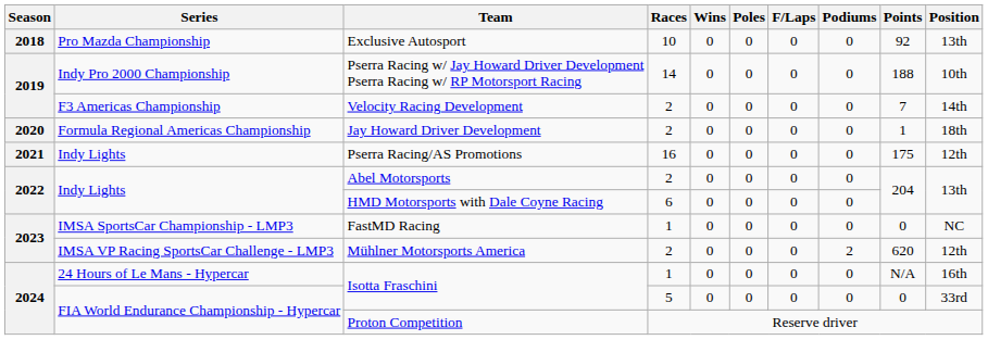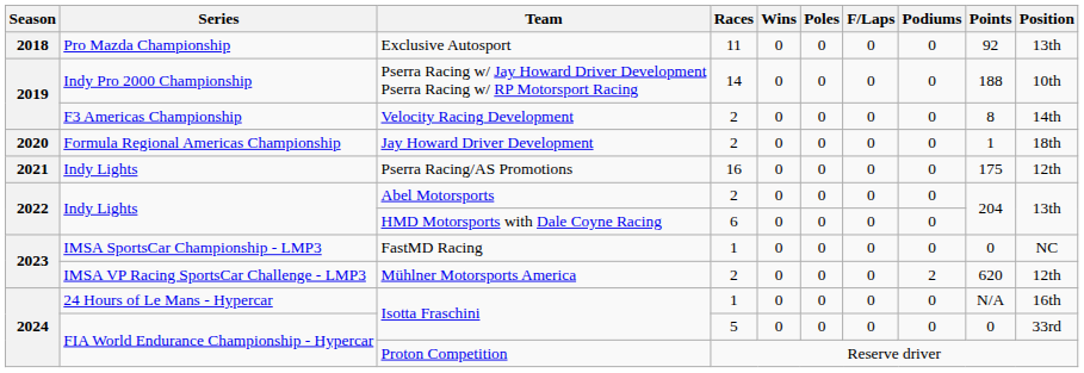 <table class="wikitable" style="font-size: 90%; text-align:center">
 <tr>
 <th>Season</th>
 <th>Series</th>
 <th>Team</th>
 <th>Races</th>
 <th>Wins</th>
 <th>Poles</th>
 <th>F/Laps</th>
 <th>Podiums</th>
 <th>Points</th>
 <th>Position</th>
 </tr>
 <tr>
 <th rowspan=1>2018</th>
 <td align=left><a href='#'>Pro Mazda Championship</a></td>
 <td align=left rowspan=1>Exclusive Autosport</td>
-<td>10</td>
+<td>11</td>
 <td>0</td>
 <td>0</td>
 <td>0</td>
 <td>0</td>
 <td>92</td>
 <td>13th</td>
 </tr>
 <tr>
 <th rowspan=2>2019</th>
 <td align=left><a href='#'>Indy Pro 2000 Championship</a></td>
 <td align=left rowspan=1>Pserra Racing w/ <a href='#'>Jay Howard Driver Development</a> <br>Pserra Racing w/ <a href='#'>RP Motorsport Racing</a></td>
 <td>14</td>
 <td>0</td>
 <td>0</td>
 <td>0</td>
 <td>0</td>
 <td>188</td>
 <td>10th</td>
 </tr>
 <tr>
 <td align=left><a href='#'>F3 Americas Championship</a></td>
 <td align=left rowspan=1><a href='#'>Velocity Racing Development</a></td>
 <td>2</td>
 <td>0</td>
 <td>0</td>
 <td>0</td>
 <td>0</td>
-<td>7</td>
+<td>8</td>
 <td>14th</td>
 </tr>
 <tr>
 <th>2020</th>
 <td align=left><a href='#'>Formula Regional Americas Championship</a></td>
 <td align=left><a href='#'>Jay Howard Driver Development</a></td>
 <td>2</td>
 <td>0</td>
 <td>0</td>
 <td>0</td>
 <td>0</td>
 <td>1</td>
 <td>18th</td>
 </tr>
 <tr>
 <th>2021</th>
 <td align=left><a href='#'>Indy Lights</a></td>
 <td align=left>Pserra Racing/AS Promotions</td>
 <td>16</td>
 <td>0</td>
 <td>0</td>
 <td>0</td>
 <td>0</td>
 <td>175</td>
 <td>12th</td>
 </tr>
 <tr>
 <th rowspan="2">2022</th>
 <td rowspan="2" align="left"><a href='#'>Indy Lights</a></td>
 <td align=left><a href='#'>Abel Motorsports</a></td>
 <td>2</td>
 <td>0</td>
 <td>0</td>
 <td>0</td>
 <td>0</td>
 <td rowspan="2">204</td>
 <td rowspan="2">13th</td>
 </tr>
 <tr>
 <td align=left><a href='#'>HMD Motorsports</a> with <a href='#'>Dale Coyne Racing</a></td>
 <td>6</td>
 <td>0</td>
 <td>0</td>
 <td>0</td>
 <td>0</td>
 </tr>
 <tr>
 <th rowspan="2">2023</th>
 <td align=left><a href='#'>IMSA SportsCar Championship - LMP3</a></td>
 <td align=left>FastMD Racing</td>
 <td>1</td>
 <td>0</td>
 <td>0</td>
 <td>0</td>
 <td>0</td>
 <td>0</td>
 <td>NC</td>
 </tr>
 <tr>
 <td align=left><a href='#'>IMSA VP Racing SportsCar Challenge - LMP3</a></td>
 <td align=left><a href='#'>Mühlner Motorsports America</a></td>
 <td>2</td>
 <td>0</td>
 <td>0</td>
 <td>0</td>
 <td>2</td>
 <td>620</td>
 <td>12th</td>
 </tr>
 <tr>
 <th rowspan=3>2024</th>
 <td align=left><a href='#'>24 Hours of Le Mans - Hypercar</a></td>
 <td rowspan=2 align=left><a href='#'>Isotta Fraschini</a></td>
 <td>1</td>
 <td>0</td>
 <td>0</td>
 <td>0</td>
 <td>0</td>
 <td>N/A</td>
 <td>16th</td>
 </tr>
 <tr>
 <td rowspan=2 align=left><a href='#'>FIA World Endurance Championship - Hypercar</a></td>
 <td>5</td>
 <td>0</td>
 <td>0</td>
 <td>0</td>
 <td>0</td>
 <td>0</td>
 <td>33rd</td>
 </tr>
 <tr>
 <td align=left><a href='#'>Proton Competition</a></td>
 <td colspan="7">Reserve driver</td>
 </tr>
 </table>
